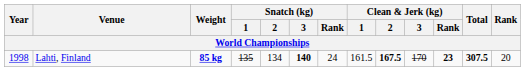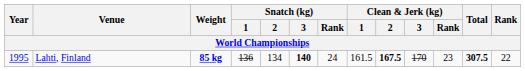 <table class = "wikitable" style="text-align:center;">
 <tr>
 <th rowspan=2 width=40>Year</th>
 <th rowspan=2 width=250>Venue</th>
 <th rowspan=2 width=60>Weight</th>
 <th colspan=4>Snatch (kg)</th>
 <th colspan=4>Clean & Jerk (kg)</th>
 <th rowspan=2 width=40>Total</th>
 <th rowspan=2 width=40>Rank</th>
 </tr>
 <tr>
 <th width=40>1</th>
 <th width=40>2</th>
 <th width=40>3</th>
 <th width=40>Rank</th>
 <th width=40>1</th>
 <th width=40>2</th>
 <th width=40>3</th>
 <th width=40>Rank</th>
 </tr>
 <tr>
 <th colspan=13><a href='#'>World Championships</a></th>
 </tr>
 <tr>
-<td><a href='#'>1998</a></td>
+<td><a href='#'>1995</a></td>
 <td align=left> <a href='#'>Lahti</a>, <a href='#'>Finland</a></td>
 <td><strong><a href='#'>85 kg</a></strong></td>
-<td><s>135</s></td>
+<td><s>136</s></td>
 <td>134</td>
 <td><strong>140</strong></td>
 <td>24</td>
 <td>161.5</td>
 <td><strong>167.5</strong></td>
 <td><s>170</s></td>
-<td><strong>23</strong></td>
+<td>23</td>
 <td><strong>307.5</strong></td>
-<td>20</td>
+<td>22</td>
 </tr>
 </table>
